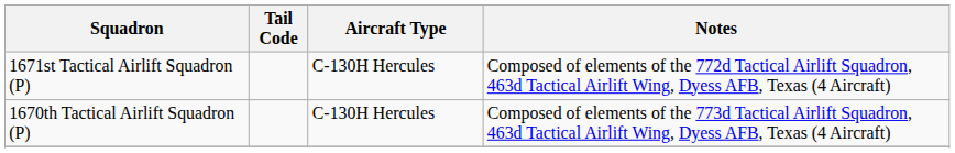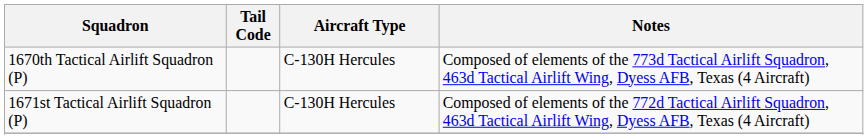 <table class="wikitable">
 <tr>
 <th scope="col" width="250">Squadron</th>
 <th scope="col" width="50">Tail Code</th>
 <th scope="col" width="175">Aircraft Type</th>
 <th scope="col" width="500">Notes</th>
 </tr>
 <tr valign="top">
+<td>1670th Tactical Airlift Squadron (P)</td>
+<td></td>
+<td>C-130H Hercules</td>
+<td>Composed of elements of the <a href='#'>773d Tactical Airlift Squadron</a>, <a href='#'>463d Tactical Airlift Wing</a>, <a href='#'>Dyess AFB</a>, Texas (4 Aircraft)</td>
+</tr>
+<tr valign="top">
 <td>1671st Tactical Airlift Squadron (P)</td>
 <td></td>
 <td>C-130H Hercules</td>
 <td>Composed of elements of the <a href='#'>772d Tactical Airlift Squadron</a>, <a href='#'>463d Tactical Airlift Wing</a>, <a href='#'>Dyess AFB</a>, Texas (4 Aircraft)</td>
-</tr>
-<tr valign="top">
-<td>1670th Tactical Airlift Squadron (P)</td>
-<td></td>
-<td>C-130H Hercules</td>
-<td>Composed of elements of the <a href='#'>773d Tactical Airlift Squadron</a>, <a href='#'>463d Tactical Airlift Wing</a>, <a href='#'>Dyess AFB</a>, Texas (4 Aircraft)</td>
 </tr>
 <tr>
 </tr>
 <tr>
 </tr>
 </table>
